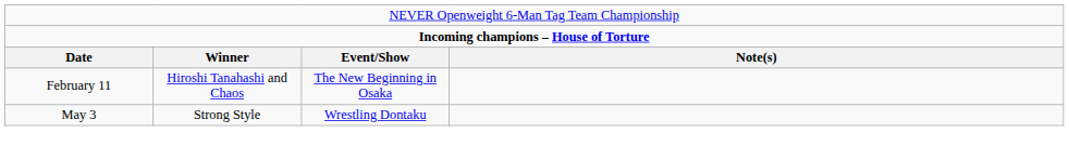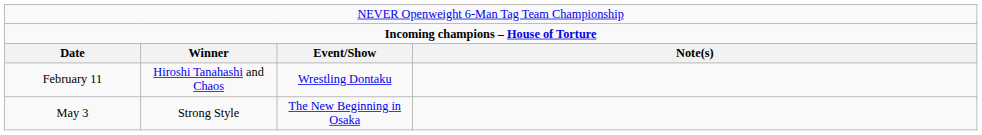 <table class="wikitable" style="text-align:center; width:100%;">
 <tr>
 <td colspan="5" style="text-align: center;"><a href='#'>NEVER Openweight 6-Man Tag Team Championship</a></td>
 </tr>
 <tr>
 <td colspan="5" style="text-align: center;"><strong>Incoming champions – <a href='#'>House of Torture</a> </strong></td>
 </tr>
 <tr>
 <th width=14%>Date</th>
 <th width=14%>Winner</th>
 <th width=14%>Event/Show</th>
 <th width=58%>Note(s)</th>
 </tr>
 <tr>
 <td>February 11</td>
 <td><a href='#'>Hiroshi Tanahashi</a> and <a href='#'>Chaos</a><br></td>
-<td><a href='#'>The New Beginning in Osaka</a></td>
+<td><a href='#'>Wrestling Dontaku</a></td>
 <td></td>
 </tr>
 <tr>
 <td>May 3</td>
 <td>Strong Style<br></td>
-<td><a href='#'>Wrestling Dontaku</a></td>
+<td><a href='#'>The New Beginning in Osaka</a></td>
 <td></td>
 </tr>
 </table>
